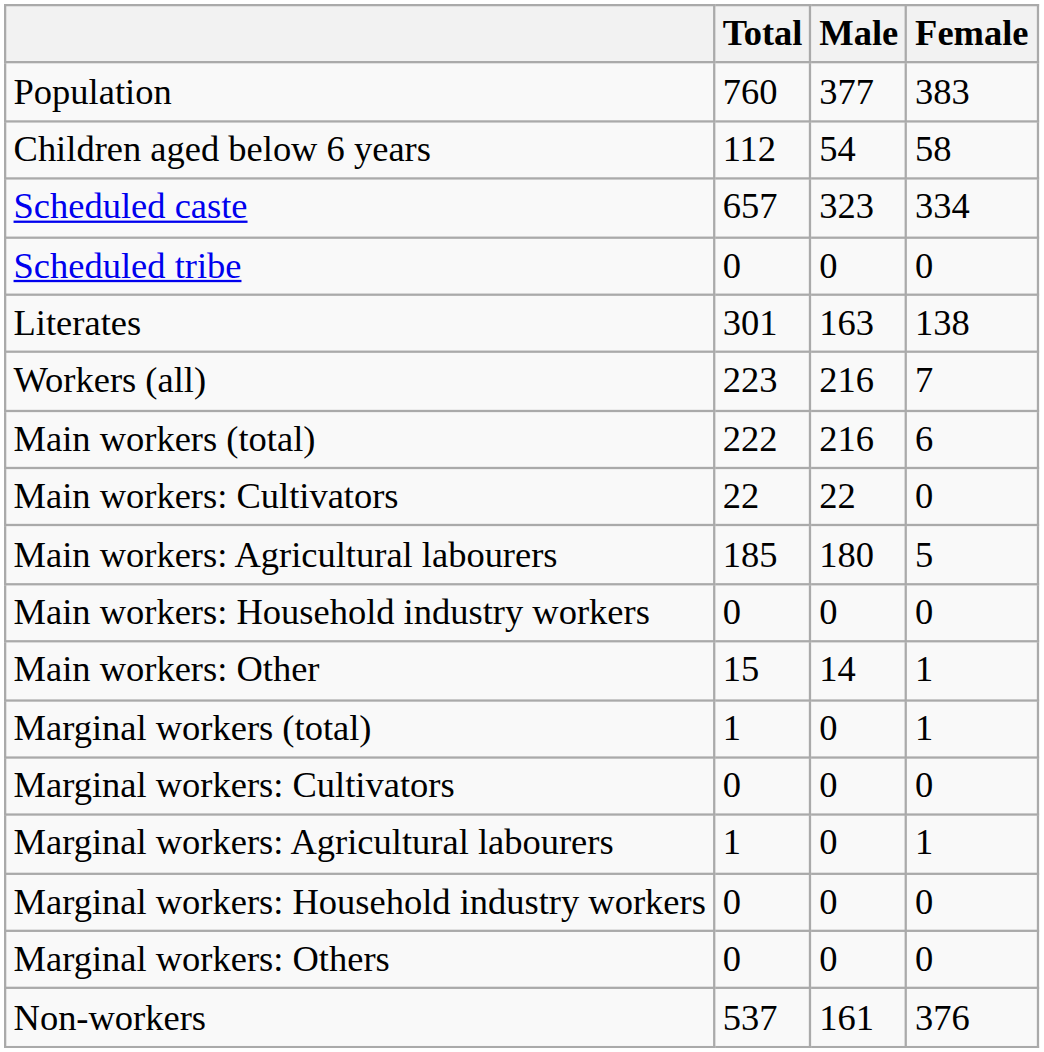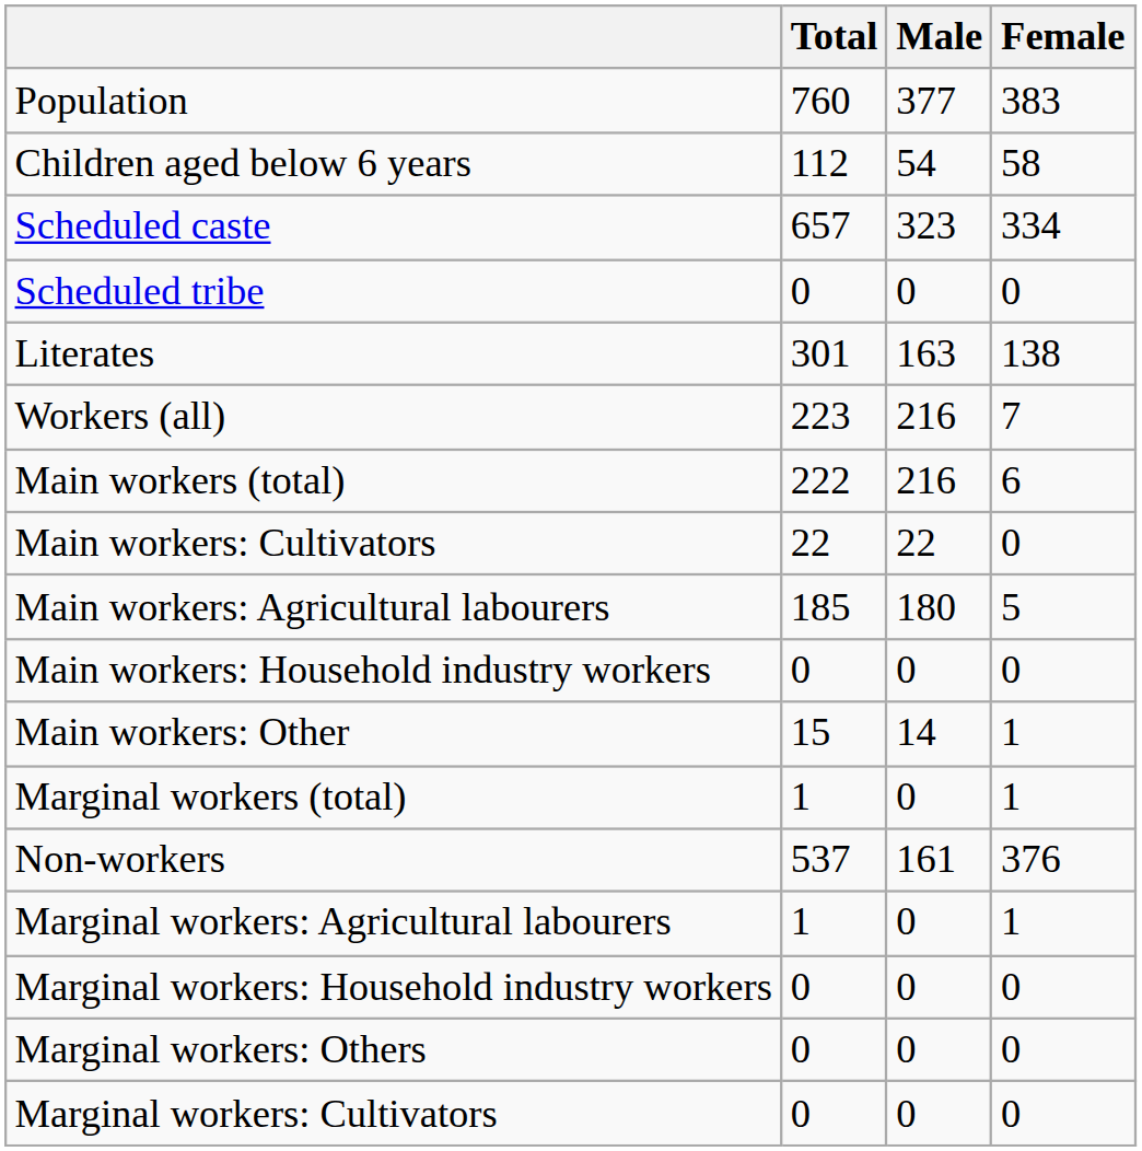 <table class="wikitable sortable">
 <tr>
 <th></th>
 <th>Total</th>
 <th>Male</th>
 <th>Female</th>
 </tr>
 <tr>
 <td>Population</td>
 <td>760</td>
 <td>377</td>
 <td>383</td>
 </tr>
 <tr>
 <td>Children aged below 6 years</td>
 <td>112</td>
 <td>54</td>
 <td>58</td>
 </tr>
 <tr>
 <td><a href='#'>Scheduled caste</a></td>
 <td>657</td>
 <td>323</td>
 <td>334</td>
 </tr>
 <tr>
 <td><a href='#'>Scheduled tribe</a></td>
 <td>0</td>
 <td>0</td>
 <td>0</td>
 </tr>
 <tr>
 <td>Literates</td>
 <td>301</td>
 <td>163</td>
 <td>138</td>
 </tr>
 <tr>
 <td>Workers (all)</td>
 <td>223</td>
 <td>216</td>
 <td>7</td>
 </tr>
 <tr>
 <td>Main workers (total)</td>
 <td>222</td>
 <td>216</td>
 <td>6</td>
 </tr>
 <tr>
 <td>Main workers: Cultivators</td>
 <td>22</td>
 <td>22</td>
 <td>0</td>
 </tr>
 <tr>
 <td>Main workers: Agricultural labourers</td>
 <td>185</td>
 <td>180</td>
 <td>5</td>
 </tr>
 <tr>
 <td>Main workers: Household industry workers</td>
 <td>0</td>
 <td>0</td>
 <td>0</td>
 </tr>
 <tr>
 <td>Main workers: Other</td>
 <td>15</td>
 <td>14</td>
 <td>1</td>
 </tr>
 <tr>
 <td>Marginal workers (total)</td>
 <td>1</td>
 <td>0</td>
 <td>1</td>
 </tr>
 <tr>
-<td>Marginal workers: Cultivators</td>
-<td>0</td>
-<td>0</td>
-<td>0</td>
+<td>Non-workers</td>
+<td>537</td>
+<td>161</td>
+<td>376</td>
 </tr>
 <tr>
 <td>Marginal workers: Agricultural labourers</td>
 <td>1</td>
 <td>0</td>
 <td>1</td>
 </tr>
 <tr>
 <td>Marginal workers: Household industry workers</td>
 <td>0</td>
 <td>0</td>
 <td>0</td>
 </tr>
 <tr>
 <td>Marginal workers: Others</td>
 <td>0</td>
 <td>0</td>
 <td>0</td>
 </tr>
 <tr>
-<td>Non-workers</td>
-<td>537</td>
-<td>161</td>
-<td>376</td>
+<td>Marginal workers: Cultivators</td>
+<td>0</td>
+<td>0</td>
+<td>0</td>
 </tr>
 </table>
